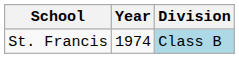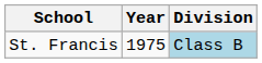 <table class="wikitable">
 <tr>
 <th>School</th>
 <th>Year</th>
 <th>Division</th>
 </tr>
 <tr>
 <td>St. Francis</td>
-<td>1974</td>
+<td>1975</td>
 <td style="background: lightblue;">Class B</td>
 </tr>
 </table>
